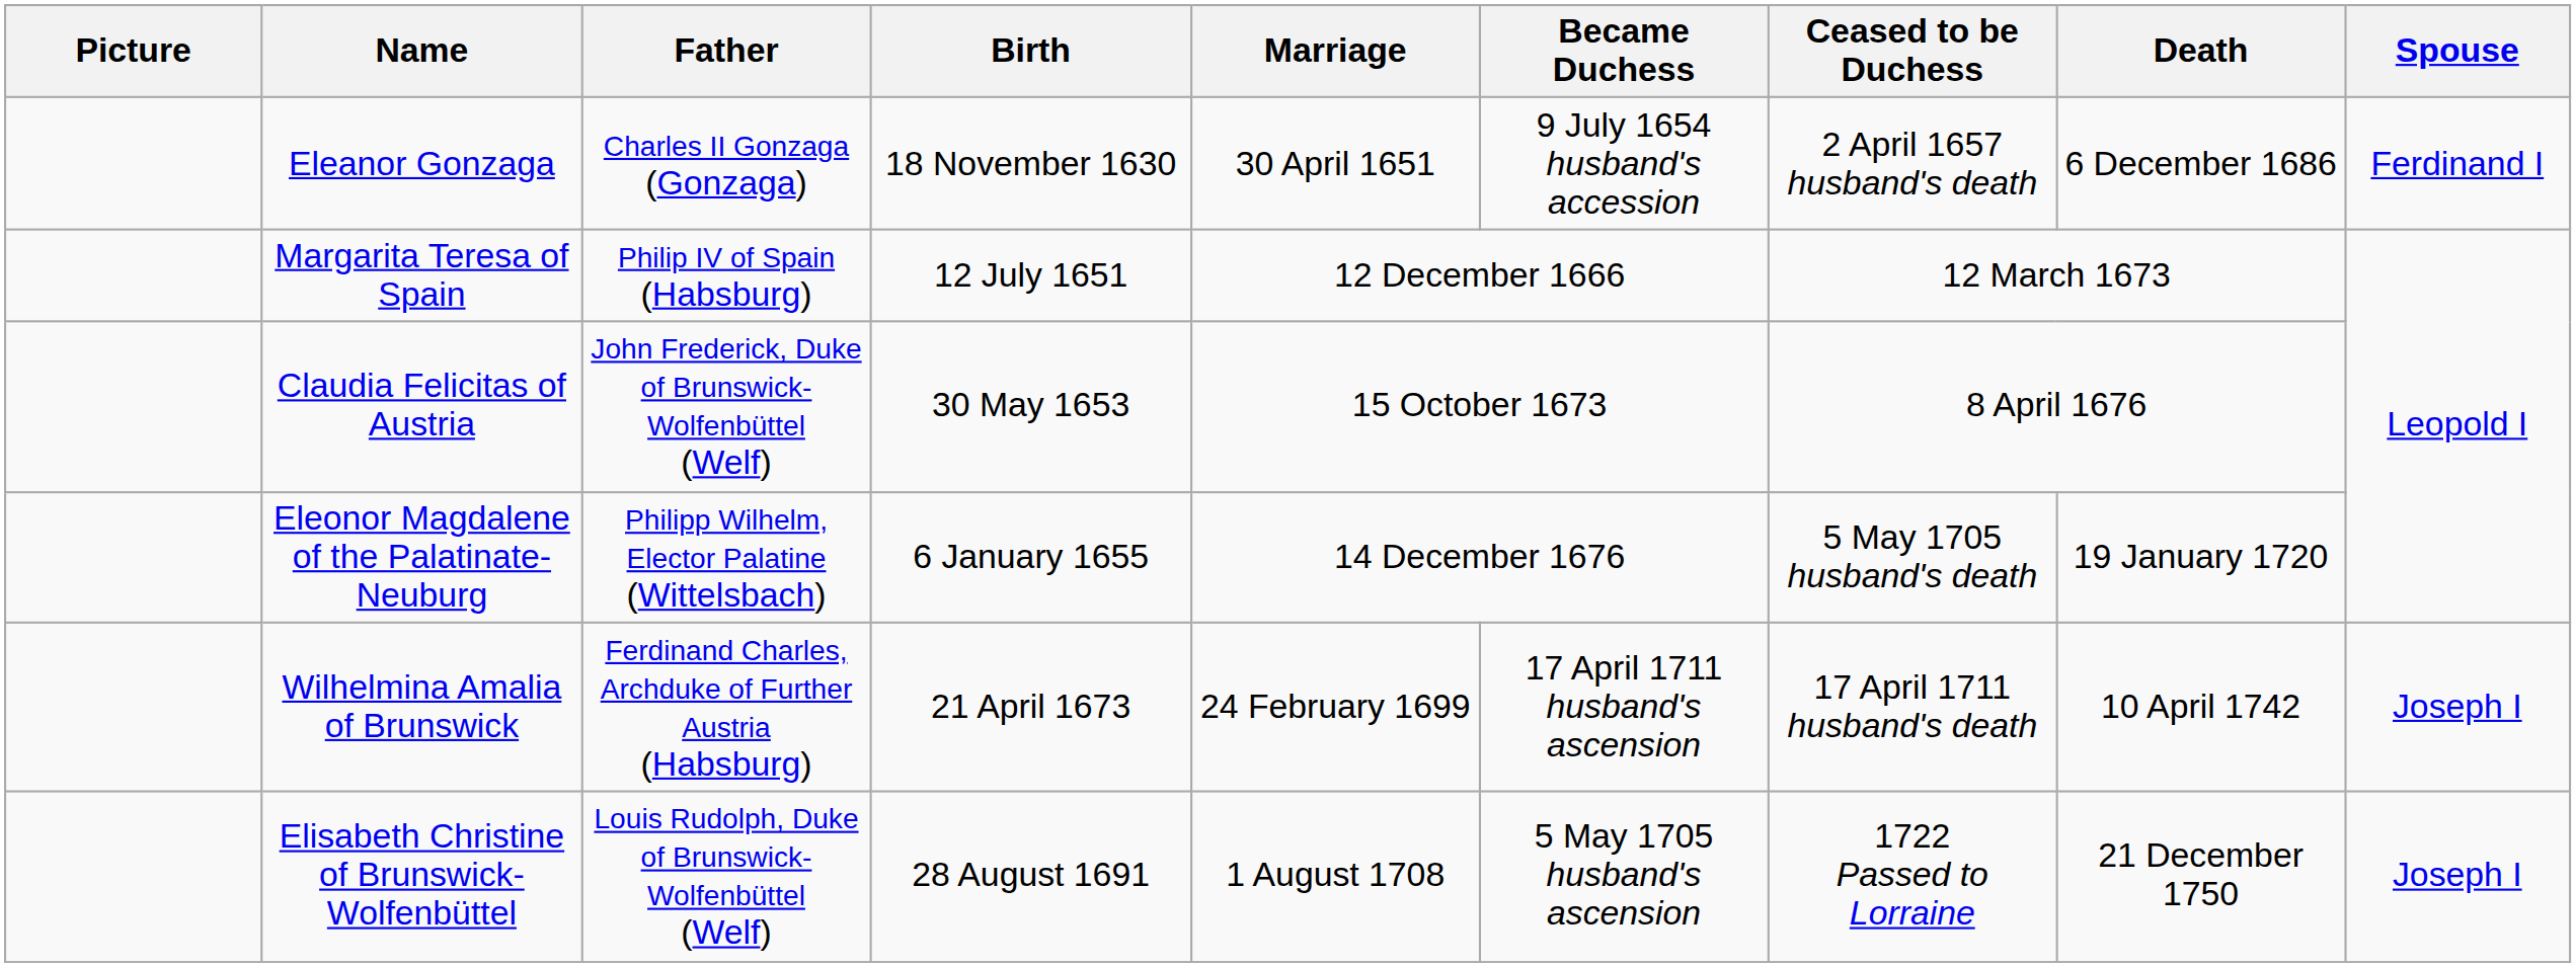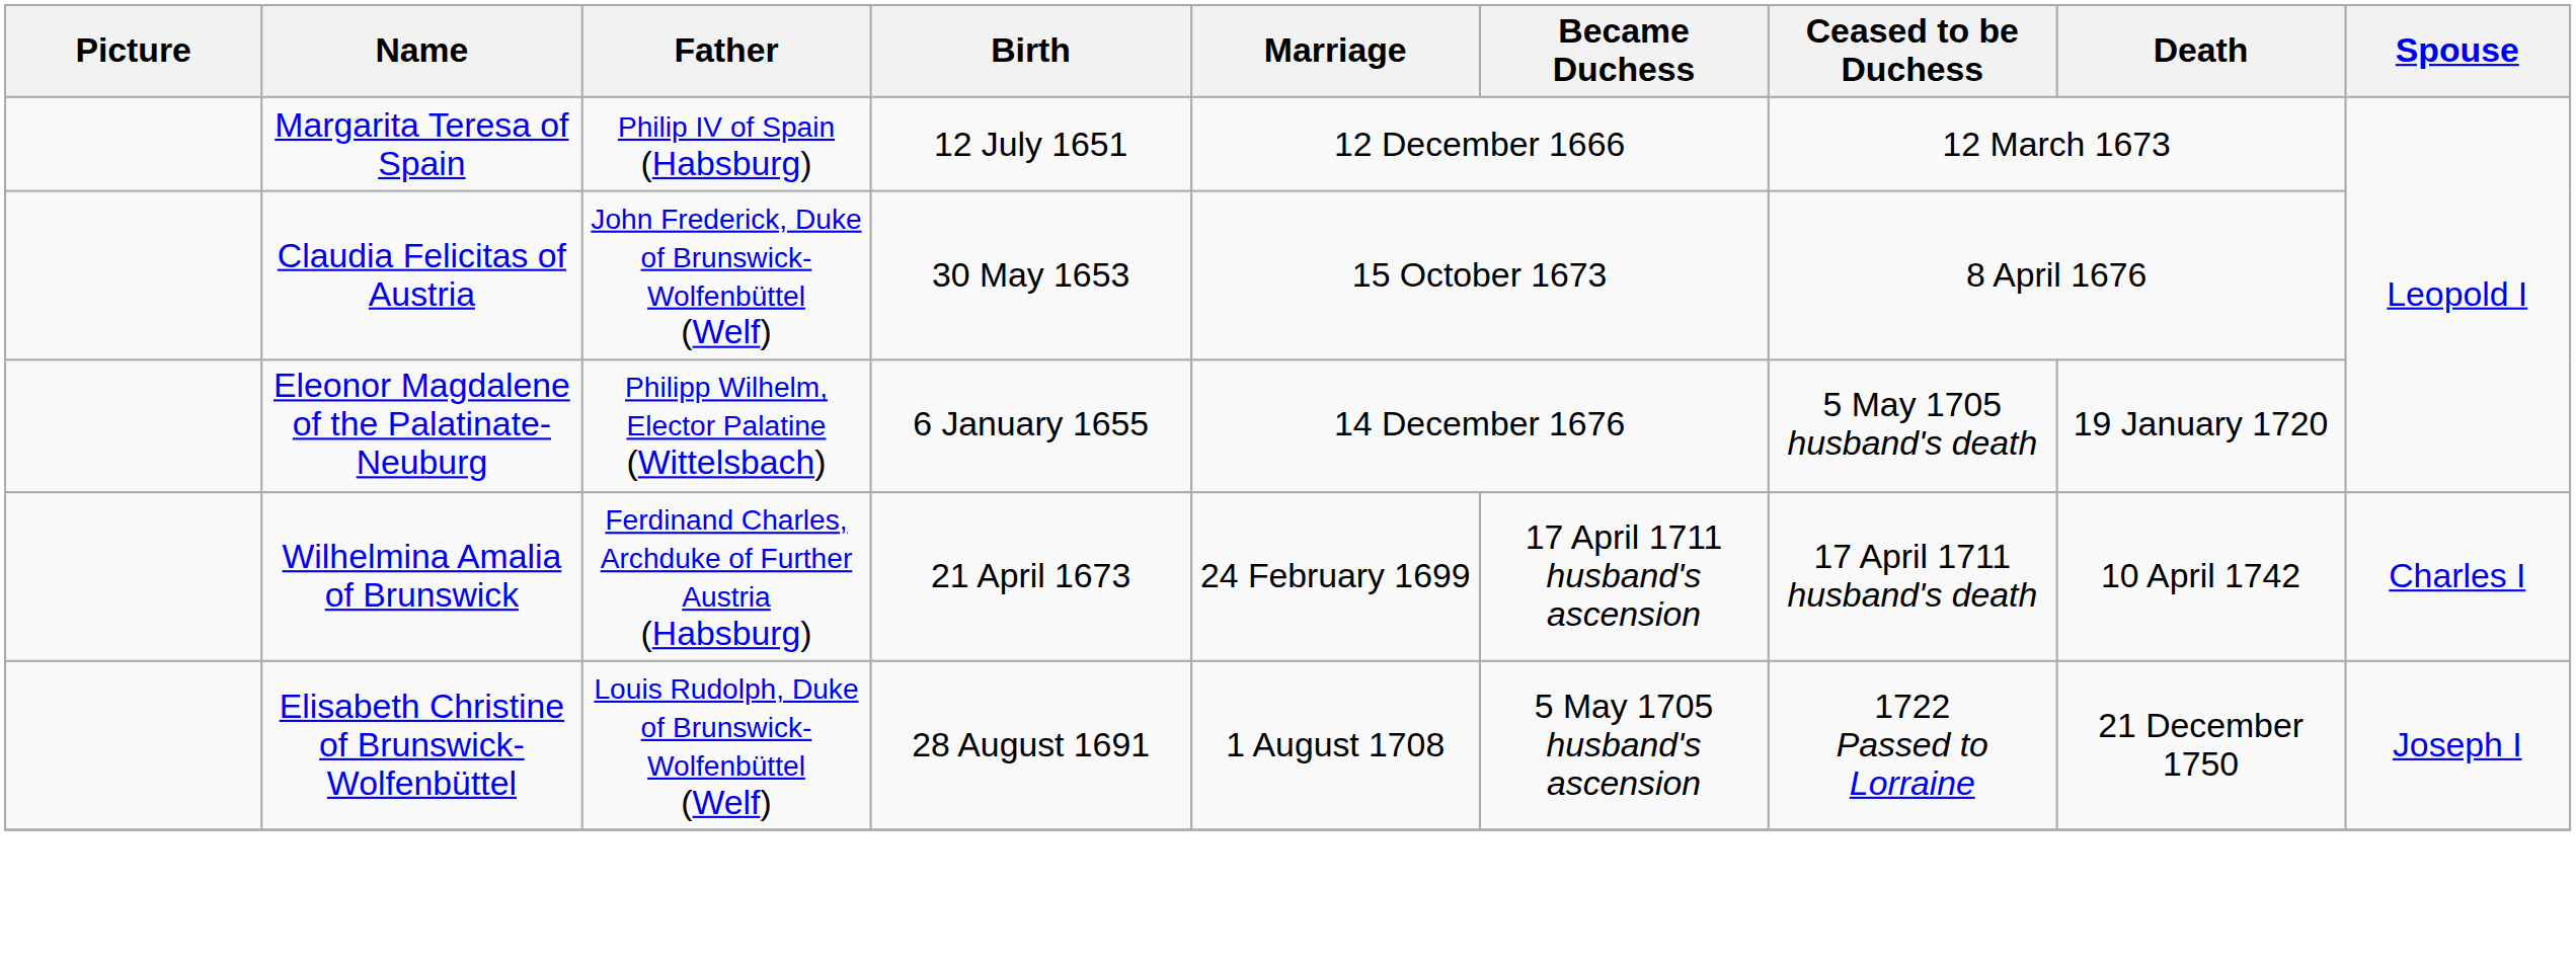 <table width=95% class="wikitable">
 <tr>
 <th width = "8%">Picture</th>
 <th width = "10%">Name</th>
 <th width = "9%">Father</th>
 <th width = "10%">Birth</th>
 <th width = "9%">Marriage</th>
 <th width = "9%">Became Duchess</th>
 <th width = "9%">Ceased to be Duchess</th>
 <th width = "9%">Death</th>
 <th width = "7%"><a href='#'>Spouse</a></th>
-</tr>
-<tr>
-<td align="center"></td>
-<td align="center"><a href='#'>Eleanor Gonzaga</a></td>
-<td align="center"><small><a href='#'>Charles II Gonzaga</a></small><br> (<a href='#'>Gonzaga</a>)</td>
-<td align="center">18 November 1630</td>
-<td align="center">30 April 1651</td>
-<td align="center">9 July 1654<br><em>husband's accession</em></td>
-<td align="center">2 April 1657<br><em>husband's death</em></td>
-<td align="center">6 December 1686</td>
-<td align="center"><a href='#'>Ferdinand I</a></td>
 </tr>
 <tr>
 <td align=center></td>
 <td align=center><a href='#'>Margarita Teresa of Spain</a></td>
 <td align="center"><small><a href='#'>Philip IV of Spain</a></small><br>(<a href='#'>Habsburg</a>)</td>
 <td align="center">12 July 1651</td>
 <td align="center" colspan="2">12 December 1666</td>
 <td align="center" colspan="2">12 March 1673</td>
 <td align="center" rowspan="3"><a href='#'>Leopold I</a></td>
 </tr>
 <tr>
 <td align="center"></td>
 <td align="center"><a href='#'>Claudia Felicitas of Austria</a></td>
 <td align="center"><small><a href='#'>John Frederick, Duke of Brunswick-Wolfenbüttel</a></small><br>(<a href='#'>Welf</a>)</td>
 <td align="center">30 May 1653</td>
 <td align="center" colspan="2">15 October 1673</td>
 <td align="center" colspan="2">8 April 1676</td>
 </tr>
 <tr>
 <td align="center"></td>
 <td align="center"><a href='#'>Eleonor Magdalene of the Palatinate-Neuburg</a></td>
 <td align="center"><small><a href='#'>Philipp Wilhelm, Elector Palatine</a></small><br> (<a href='#'>Wittelsbach</a>)</td>
 <td align="center">6 January 1655</td>
 <td align="center" colspan="2">14 December 1676</td>
 <td align="center">5 May 1705<br><em>husband's death</em></td>
 <td align="center">19 January 1720</td>
 </tr>
 <tr>
 <td align=center></td>
 <td align=center><a href='#'>Wilhelmina Amalia of Brunswick</a></td>
 <td align="center"><small><a href='#'>Ferdinand Charles, Archduke of Further Austria</a></small><br> (<a href='#'>Habsburg</a>)</td>
 <td align="center">21 April 1673</td>
 <td align="center">24 February 1699</td>
 <td align="center">17 April 1711<br><em>husband's ascension</em></td>
 <td align="center">17 April 1711<br><em>husband's death</em></td>
 <td align="center">10 April 1742</td>
-<td align="center"><a href='#'>Joseph I</a></td>
+<td align="center"><a href='#'>Charles I</a></td>
 </tr>
 <tr>
 <td align=center></td>
 <td align=center><a href='#'>Elisabeth Christine of Brunswick-Wolfenbüttel</a></td>
 <td align="center"><small><a href='#'>Louis Rudolph, Duke of Brunswick-Wolfenbüttel</a></small><br>(<a href='#'>Welf</a>)</td>
 <td align="center">28 August 1691</td>
 <td align="center">1 August 1708</td>
 <td align="center">5 May 1705<br><em>husband's ascension</em></td>
 <td align="center">1722<br><em>Passed to <a href='#'>Lorraine</a></em></td>
 <td align="center">21 December 1750</td>
 <td align="center"><a href='#'>Joseph I</a></td>
 </tr>
 <tr>
 </tr>
 </table>
